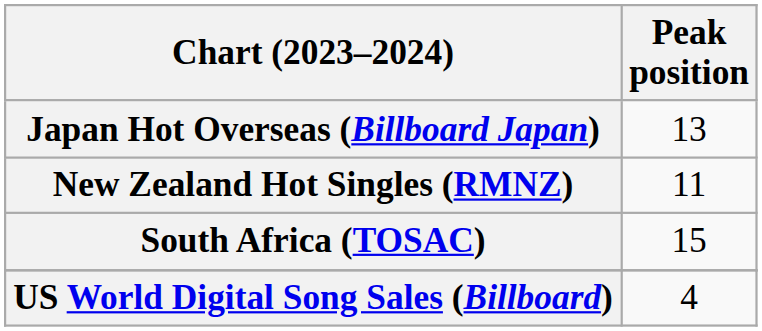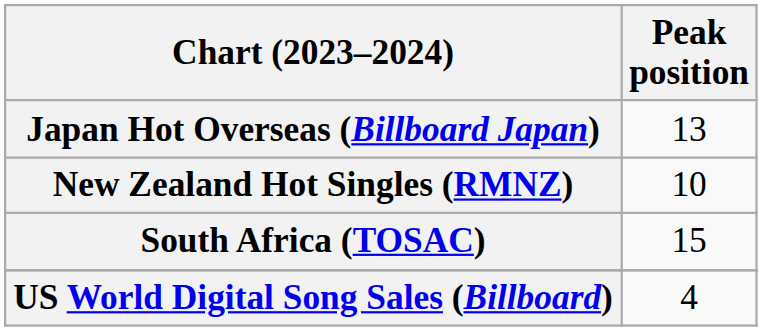 <table class="wikitable sortable plainrowheaders" style="text-align:center">
 <tr>
 <th scope="col">Chart (2023–2024)</th>
 <th scope="col">Peak<br>position</th>
 </tr>
 <tr>
 <th scope="row">Japan Hot Overseas (<em><a href='#'>Billboard Japan</a></em>)</th>
 <td>13</td>
 </tr>
 <tr>
 <th scope="row">New Zealand Hot Singles (<a href='#'>RMNZ</a>)</th>
-<td>11</td>
+<td>10</td>
 </tr>
 <tr>
 <th scope="row">South Africa (<a href='#'>TOSAC</a>)</th>
 <td>15</td>
 </tr>
 <tr>
 </tr>
 <tr>
 </tr>
 <tr>
 </tr>
 <tr>
 </tr>
 <tr>
 </tr>
 <tr>
 <th scope="row">US <a href='#'>World Digital Song Sales</a> (<em><a href='#'>Billboard</a></em>)</th>
 <td>4</td>
 </tr>
 </table>
